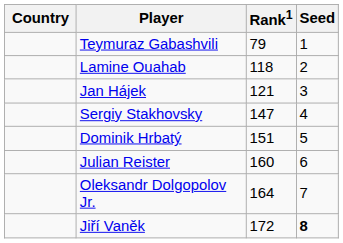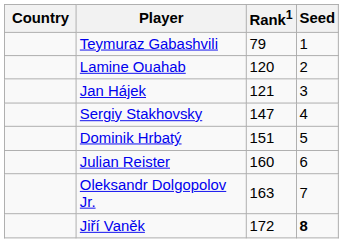 <table class="sortable wikitable">
 <tr>
 <th width="70">Country</th>
 <th width="175">Player</th>
 <th>Rank<sup>1</sup></th>
 <th>Seed</th>
 </tr>
 <tr>
 <td></td>
 <td><a href='#'>Teymuraz Gabashvili</a></td>
 <td>79</td>
 <td>1</td>
 </tr>
 <tr>
 <td></td>
 <td><a href='#'>Lamine Ouahab</a></td>
-<td>118</td>
+<td>120</td>
 <td>2</td>
 </tr>
 <tr>
 <td></td>
 <td><a href='#'>Jan Hájek</a></td>
 <td>121</td>
 <td>3</td>
 </tr>
 <tr>
 <td></td>
 <td><a href='#'>Sergiy Stakhovsky</a></td>
 <td>147</td>
 <td>4</td>
 </tr>
 <tr>
 <td></td>
 <td><a href='#'>Dominik Hrbatý</a></td>
 <td>151</td>
 <td>5</td>
 </tr>
 <tr>
 <td></td>
 <td><a href='#'>Julian Reister</a></td>
 <td>160</td>
 <td>6</td>
 </tr>
 <tr>
 <td></td>
 <td><a href='#'>Oleksandr Dolgopolov Jr.</a></td>
-<td>164</td>
+<td>163</td>
 <td>7</td>
 </tr>
 <tr>
 <td></td>
 <td><a href='#'>Jiří Vaněk</a></td>
 <td>172</td>
 <td><strong>8</strong></td>
 </tr>
 </table>
